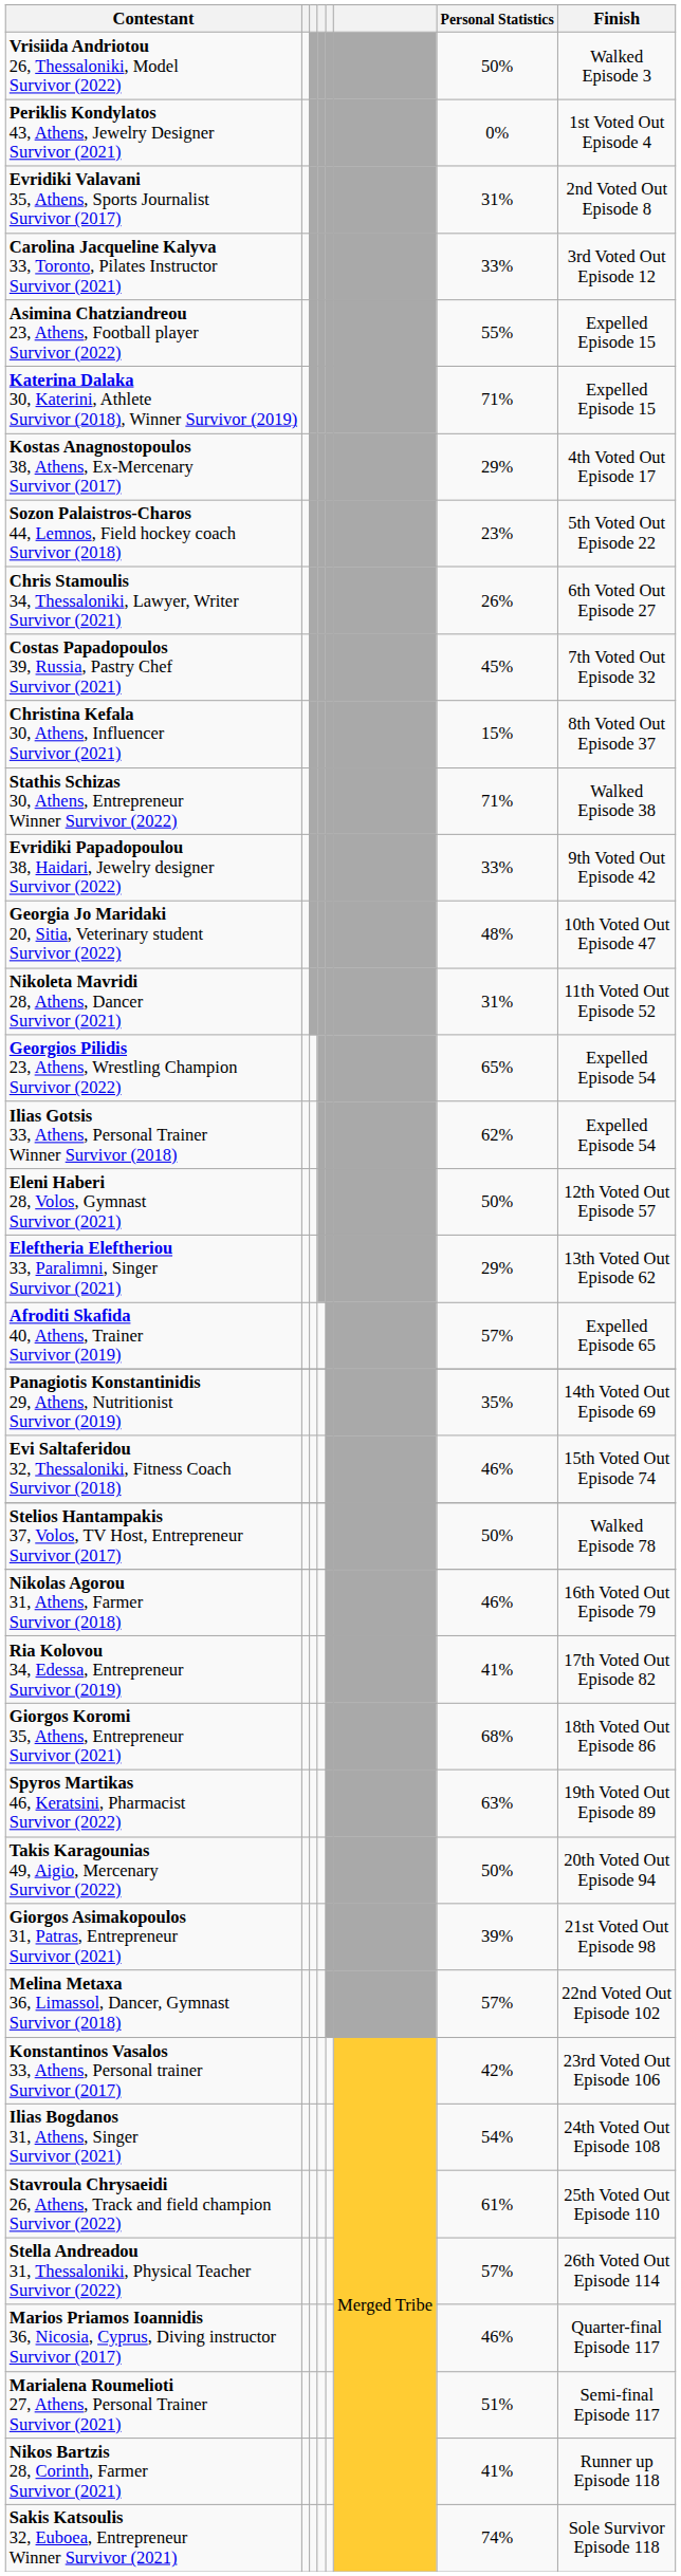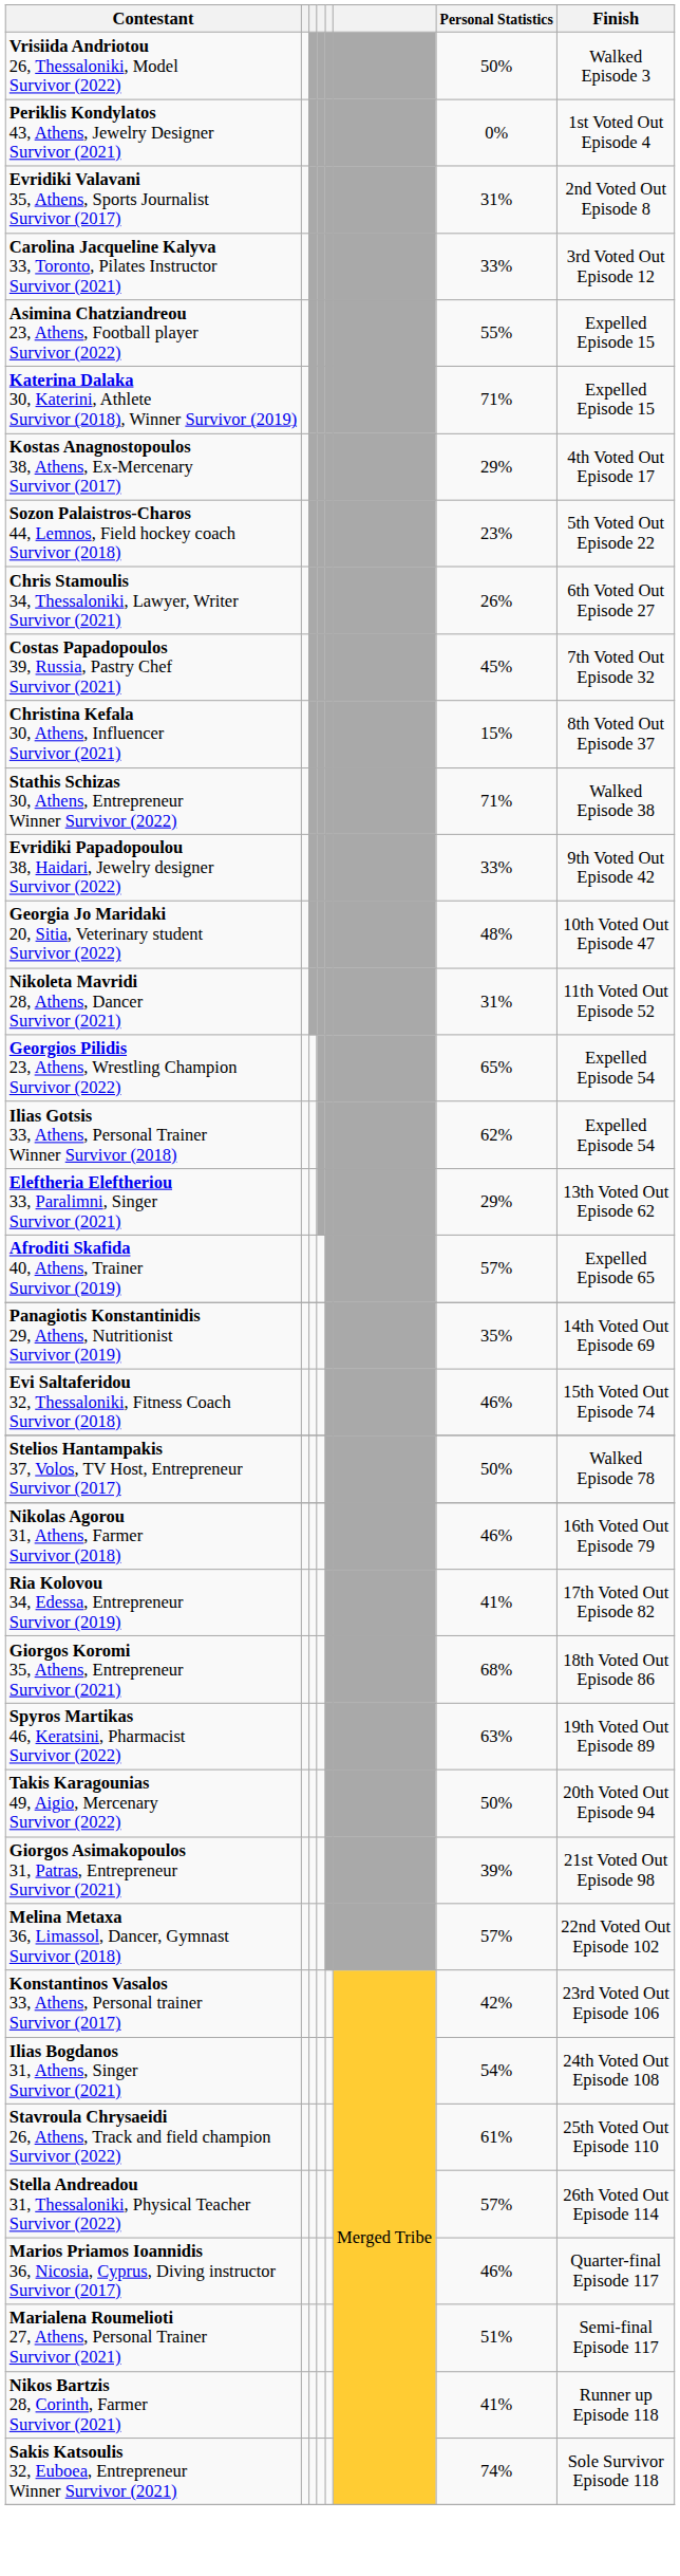 <table class="wikitable sortable" style="margin:auto; text-align:center">
 <tr>
 <th>Contestant</th>
 <th></th>
 <th></th>
 <th></th>
 <th></th>
 <th></th>
 <th><small>Personal Statistics</small></th>
 <th>Finish</th>
 </tr>
 <tr>
 <td align="left"><strong>Vrisiida Andriotou</strong><br>26, <a href='#'>Thessaloniki</a>, Model<br><a href='#'>Survivor (2022)</a></td>
 <td></td>
 <td bgcolor="darkgray"></td>
 <td bgcolor="darkgray"></td>
 <td bgcolor="darkgray"></td>
 <td bgcolor="darkgray"></td>
 <td>50%</td>
 <td>Walked<br>Episode 3</td>
 </tr>
 <tr>
 <td align="left"><strong>Periklis Kondylatos</strong><br>43, <a href='#'>Athens</a>, Jewelry Designer<br><a href='#'>Survivor (2021)</a></td>
 <td></td>
 <td bgcolor="darkgray"></td>
 <td bgcolor="darkgray"></td>
 <td bgcolor="darkgray"></td>
 <td bgcolor="darkgray"></td>
 <td>0%</td>
 <td>1st Voted Out <br>Episode 4</td>
 </tr>
 <tr>
 <td align="left"><strong>Evridiki Valavani</strong><br>35, <a href='#'>Athens</a>, Sports Journalist<br><a href='#'>Survivor (2017)</a></td>
 <td></td>
 <td bgcolor="darkgray"></td>
 <td bgcolor="darkgray"></td>
 <td bgcolor="darkgray"></td>
 <td bgcolor="darkgray"></td>
 <td>31%</td>
 <td>2nd Voted Out <br>Episode 8</td>
 </tr>
 <tr>
 <td align="left"><strong>Carolina Jacqueline Kalyva</strong><br>33, <a href='#'>Toronto</a>, Pilates Instructor<br><a href='#'>Survivor (2021)</a></td>
 <td></td>
 <td bgcolor="darkgray"></td>
 <td bgcolor="darkgray"></td>
 <td bgcolor="darkgray"></td>
 <td bgcolor="darkgray"></td>
 <td>33%</td>
 <td>3rd Voted Out <br>Episode 12</td>
 </tr>
 <tr>
 <td align="left"><strong>Asimina Chatziandreou</strong><br>23, <a href='#'>Athens</a>, Football player<br><a href='#'>Survivor (2022)</a></td>
 <td></td>
 <td bgcolor="darkgray"></td>
 <td bgcolor="darkgray"></td>
 <td bgcolor="darkgray"></td>
 <td bgcolor="darkgray"></td>
 <td>55%</td>
 <td>Expelled<br>Episode 15</td>
 </tr>
 <tr>
 <td align="left"><strong><a href='#'>Katerina Dalaka</a></strong><br>30, <a href='#'>Katerini</a>, Athlete<br> <a href='#'>Survivor (2018)</a>, Winner <a href='#'>Survivor (2019)</a></td>
 <td></td>
 <td bgcolor="darkgray"></td>
 <td bgcolor="darkgray"></td>
 <td bgcolor="darkgray"></td>
 <td bgcolor="darkgray"></td>
 <td>71%</td>
 <td>Expelled<br>Episode 15</td>
 </tr>
 <tr>
 <td align="left"><strong>Kostas Anagnostopoulos</strong><br>38, <a href='#'>Athens</a>, Ex-Mercenary<br><a href='#'>Survivor (2017)</a></td>
 <td></td>
 <td bgcolor="darkgray"></td>
 <td bgcolor="darkgray"></td>
 <td bgcolor="darkgray"></td>
 <td bgcolor="darkgray"></td>
 <td>29%</td>
 <td>4th Voted Out <br>Episode 17</td>
 </tr>
 <tr>
 <td align="left"><strong>Sozon Palaistros-Charos</strong><br>44, <a href='#'>Lemnos</a>, Field hockey coach <br><a href='#'>Survivor (2018)</a></td>
 <td></td>
 <td bgcolor="darkgray"></td>
 <td bgcolor="darkgray"></td>
 <td bgcolor="darkgray"></td>
 <td bgcolor="darkgray"></td>
 <td>23%</td>
 <td>5th Voted Out <br>Episode 22</td>
 </tr>
 <tr>
 <td align="left"><strong>Chris Stamoulis</strong> <br> 34, <a href='#'>Thessaloniki</a>, Lawyer, Writer<br><a href='#'>Survivor (2021)</a></td>
 <td></td>
 <td bgcolor="darkgray"></td>
 <td bgcolor="darkgray"></td>
 <td bgcolor="darkgray"></td>
 <td bgcolor="darkgray"></td>
 <td>26%</td>
 <td>6th Voted Out <br>Episode 27</td>
 </tr>
 <tr>
 <td align="left"><strong>Costas Papadopoulos</strong><br>39, <a href='#'>Russia</a>, Pastry Chef<br><a href='#'>Survivor (2021)</a></td>
 <td></td>
 <td bgcolor="darkgray"></td>
 <td bgcolor="darkgray"></td>
 <td bgcolor="darkgray"></td>
 <td bgcolor="darkgray"></td>
 <td>45%</td>
 <td>7th Voted Out <br>Episode 32</td>
 </tr>
 <tr>
 <td align="left"><strong>Christina Kefala</strong> <br> 30, <a href='#'>Athens</a>, Influencer<br><a href='#'>Survivor (2021)</a></td>
 <td></td>
 <td bgcolor="darkgray"></td>
 <td bgcolor="darkgray"></td>
 <td bgcolor="darkgray"></td>
 <td bgcolor="darkgray"></td>
 <td>15%</td>
 <td>8th Voted Out <br>Episode 37</td>
 </tr>
 <tr>
 <td align="left"><strong>Stathis Schizas</strong><br>30, <a href='#'>Athens</a>, Entrepreneur<br> Winner <a href='#'>Survivor (2022)</a></td>
 <td></td>
 <td bgcolor="darkgray"></td>
 <td bgcolor="darkgray"></td>
 <td bgcolor="darkgray"></td>
 <td bgcolor="darkgray"></td>
 <td>71%</td>
 <td>Walked <br>Episode 38</td>
 </tr>
 <tr>
 <td align="left"><strong>Evridiki Papadopoulou</strong><br>38, <a href='#'>Haidari</a>, Jewelry designer <small><br></small><a href='#'>Survivor (2022)</a></td>
 <td></td>
 <td bgcolor="darkgray"></td>
 <td bgcolor="darkgray"></td>
 <td bgcolor="darkgray"></td>
 <td bgcolor="darkgray"></td>
 <td>33%</td>
 <td>9th Voted Out <br>Episode 42</td>
 </tr>
 <tr>
 <td align="left"><strong>Georgia Jo Maridaki</strong><br>20, <a href='#'>Sitia</a>, Veterinary student<small><br></small><a href='#'>Survivor (2022)</a></td>
 <td></td>
 <td bgcolor="darkgray"></td>
 <td bgcolor="darkgray"></td>
 <td bgcolor="darkgray"></td>
 <td bgcolor="darkgray"></td>
 <td>48%</td>
 <td>10th Voted Out <br>Episode 47</td>
 </tr>
 <tr>
 <td align="left"><strong>Nikoleta Mavridi</strong> <br> 28, <a href='#'>Athens</a>, Dancer<br><a href='#'>Survivor (2021)</a></td>
 <td></td>
 <td bgcolor="darkgray"></td>
 <td bgcolor="darkgray"></td>
 <td bgcolor="darkgray"></td>
 <td bgcolor="darkgray"></td>
 <td>31%</td>
 <td>11th Voted Out <br>Episode 52</td>
 </tr>
 <tr>
 <td align="left"><strong><a href='#'>Georgios Pilidis</a></strong><br>23, <a href='#'>Athens</a>, Wrestling Champion<br><a href='#'>Survivor (2022)</a></td>
 <td></td>
 <td></td>
 <td bgcolor="darkgray"></td>
 <td bgcolor="darkgray"></td>
 <td bgcolor="darkgray"></td>
 <td>65%</td>
 <td>Expelled<br>Episode 54</td>
 </tr>
 <tr>
 <td align="left"><strong>Ilias Gotsis</strong><br>33, <a href='#'>Athens</a>, Personal Trainer<br> Winner <a href='#'>Survivor (2018)</a></td>
 <td></td>
 <td></td>
 <td bgcolor="darkgray"></td>
 <td bgcolor="darkgray"></td>
 <td bgcolor="darkgray"></td>
 <td>62%</td>
 <td>Expelled<br>Episode 54</td>
-</tr>
-<tr>
-<td align="left"><strong>Eleni Haberi</strong><br>28, <a href='#'>Volos</a>, Gymnast<br><a href='#'>Survivor (2021)</a></td>
-<td></td>
-<td></td>
-<td bgcolor="darkgray"></td>
-<td bgcolor="darkgray"></td>
-<td bgcolor="darkgray"></td>
-<td>50%</td>
-<td>12th Voted Out <br>Episode 57</td>
 </tr>
 <tr>
 <td align="left"><strong><a href='#'>Eleftheria Eleftheriou</a></strong> <br> 33, <a href='#'>Paralimni</a>, Singer <br><a href='#'>Survivor (2021)</a></td>
 <td></td>
 <td></td>
 <td bgcolor="darkgray"></td>
 <td bgcolor="darkgray"></td>
 <td bgcolor="darkgray"></td>
 <td>29%</td>
 <td>13th Voted Out <br>Episode 62</td>
 </tr>
 <tr>
 <td align="left"><strong><a href='#'>Afroditi Skafida</a></strong><br>40, <a href='#'>Athens</a>, Trainer<br><a href='#'>Survivor (2019)</a></td>
 <td></td>
 <td></td>
 <td></td>
 <td bgcolor="darkgray"></td>
 <td bgcolor="darkgray"></td>
 <td>57%</td>
 <td>Expelled<br>Episode 65</td>
 </tr>
 <tr>
 </tr>
 <tr>
 <td align="left"><strong>Panagiotis Konstantinidis</strong><br>29, <a href='#'>Athens</a>, Nutritionist<br><a href='#'>Survivor (2019)</a></td>
 <td></td>
 <td></td>
 <td></td>
 <td bgcolor="darkgray"></td>
 <td bgcolor="darkgray"></td>
 <td>35%</td>
 <td>14th Voted Out <br>Episode 69</td>
 </tr>
 <tr>
 <td align="left"><strong>Evi Saltaferidou</strong><br>32, <a href='#'>Thessaloniki</a>, Fitness Coach<br><a href='#'>Survivor (2018)</a></td>
 <td></td>
 <td></td>
 <td></td>
 <td bgcolor="darkgray"></td>
 <td bgcolor="darkgray"></td>
 <td>46%</td>
 <td>15th Voted Out <br>Episode 74</td>
 </tr>
 <tr>
 </tr>
 <tr>
 <td align="left"><strong>Stelios Hantampakis</strong><br>37, <a href='#'>Volos</a>, TV Host, Entrepreneur<br><a href='#'>Survivor (2017)</a></td>
 <td></td>
 <td></td>
 <td></td>
 <td bgcolor="darkgray"></td>
 <td bgcolor="darkgray"></td>
 <td>50%</td>
 <td>Walked<br>Episode 78</td>
 </tr>
 <tr>
 </tr>
 <tr>
 <td align="left"><strong>Nikolas Agorou</strong> <br>31, <a href='#'>Athens</a>, Farmer<br><a href='#'>Survivor (2018)</a></td>
 <td></td>
 <td></td>
 <td></td>
 <td bgcolor="darkgray"></td>
 <td bgcolor="darkgray"></td>
 <td>46%</td>
 <td>16th Voted Out <br>Episode 79</td>
 </tr>
 <tr>
 <td align="left"><strong>Ria Kolovou</strong><br>34, <a href='#'>Edessa</a>, Entrepreneur<br><a href='#'>Survivor (2019)</a></td>
 <td></td>
 <td></td>
 <td></td>
 <td bgcolor="darkgray"></td>
 <td bgcolor="darkgray"></td>
 <td>41%</td>
 <td>17th Voted Out <br>Episode 82</td>
 </tr>
 <tr>
 <td align="left"><strong>Giorgos Koromi</strong> <br> 35, <a href='#'>Athens</a>, Entrepreneur<br><a href='#'>Survivor (2021)</a></td>
 <td></td>
 <td></td>
 <td></td>
 <td bgcolor="darkgray"></td>
 <td bgcolor="darkgray"></td>
 <td>68%</td>
 <td>18th Voted Out <br>Episode 86</td>
 </tr>
 <tr>
 <td align="left"><strong>Spyros Martikas</strong><br>46, <a href='#'>Keratsini</a>, Pharmacist<br><a href='#'>Survivor (2022)</a></td>
 <td></td>
 <td></td>
 <td></td>
 <td bgcolor="darkgray"></td>
 <td bgcolor="darkgray"></td>
 <td>63%</td>
 <td>19th Voted Out <br>Episode 89</td>
 </tr>
 <tr>
 <td align="left"><strong>Takis Karagounias</strong><br>49, <a href='#'>Aigio</a>, Mercenary<br><a href='#'>Survivor (2022)</a></td>
 <td></td>
 <td></td>
 <td></td>
 <td bgcolor="darkgray"></td>
 <td bgcolor="darkgray"></td>
 <td>50%</td>
 <td>20th Voted Out <br>Episode 94</td>
 </tr>
 <tr>
 <td align="left"><strong>Giorgos Asimakopoulos</strong><br>31, <a href='#'>Patras</a>, Entrepreneur<br><a href='#'>Survivor (2021)</a></td>
 <td></td>
 <td></td>
 <td></td>
 <td bgcolor="darkgray"></td>
 <td bgcolor="darkgray"></td>
 <td>39%</td>
 <td>21st Voted Out <br>Episode 98</td>
 </tr>
 <tr>
 <td align="left"><strong>Melina Metaxa</strong><br>36, <a href='#'>Limassol</a>, Dancer, Gymnast<br><a href='#'>Survivor (2018)</a></td>
 <td></td>
 <td></td>
 <td></td>
 <td bgcolor="darkgray"></td>
 <td bgcolor="darkgray"></td>
 <td>57%</td>
 <td>22nd Voted Out <br>Episode 102</td>
 </tr>
 <tr>
 <td align="left"><strong>Konstantinos Vasalos</strong><br>33, <a href='#'>Athens</a>, Personal trainer<br><a href='#'>Survivor (2017)</a></td>
 <td></td>
 <td></td>
 <td></td>
 <td></td>
 <td bgcolor="#FFCC33" rowspan="8">Merged Tribe</td>
 <td>42%</td>
 <td>23rd Voted Out <br>Episode 106</td>
 </tr>
 <tr>
 <td align="left"><strong>Ilias Bogdanos</strong><br>31, <a href='#'>Athens</a>, Singer<br><a href='#'>Survivor (2021)</a></td>
 <td></td>
 <td></td>
 <td></td>
 <td></td>
 <td>54%</td>
 <td>24th Voted Out <br>Episode 108</td>
 </tr>
 <tr>
 <td align="left"><strong>Stavroula Chrysaeidi</strong><br>26, <a href='#'>Athens</a>, Track and field champion<br><a href='#'>Survivor (2022)</a></td>
 <td></td>
 <td></td>
 <td></td>
 <td></td>
 <td>61%</td>
 <td>25th Voted Out <br>Episode 110</td>
 </tr>
 <tr>
 <td align="left"><strong>Stella Andreadou</strong><br>31, <a href='#'>Thessaloniki</a>, Physical Teacher<br><a href='#'>Survivor (2022)</a></td>
 <td></td>
 <td></td>
 <td></td>
 <td></td>
 <td>57%</td>
 <td>26th Voted Out <br>Episode 114</td>
 </tr>
 <tr>
 <td align="left"><strong>Marios Priamos Ioannidis</strong><br>36, <a href='#'>Nicosia</a>, <a href='#'>Cyprus</a>,  Diving instructor<br><a href='#'>Survivor (2017)</a></td>
 <td></td>
 <td></td>
 <td></td>
 <td></td>
 <td>46%</td>
 <td>Quarter-final<br>Episode 117</td>
 </tr>
 <tr>
 <td align="left"><strong>Marialena Roumelioti</strong><br>27, <a href='#'>Athens</a>, Personal Trainer<br><a href='#'>Survivor (2021)</a></td>
 <td></td>
 <td></td>
 <td></td>
 <td></td>
 <td>51%</td>
 <td>Semi-final<br>Episode 117</td>
 </tr>
 <tr>
 <td align="left"><strong>Nikos Bartzis</strong><br>28, <a href='#'>Corinth</a>, Farmer<br><a href='#'>Survivor (2021)</a></td>
 <td></td>
 <td></td>
 <td></td>
 <td></td>
 <td>41%</td>
 <td>Runner up<br>Episode 118</td>
 </tr>
 <tr>
 <td align="left"><strong>Sakis Katsoulis</strong><br>32, <a href='#'>Euboea</a>, Entrepreneur<br> Winner <a href='#'>Survivor (2021)</a></td>
 <td></td>
 <td></td>
 <td></td>
 <td></td>
 <td>74%</td>
 <td>Sole Survivor<br>Episode 118</td>
 </tr>
 <tr>
 </tr>
 <tr>
 </tr>
 </table>
